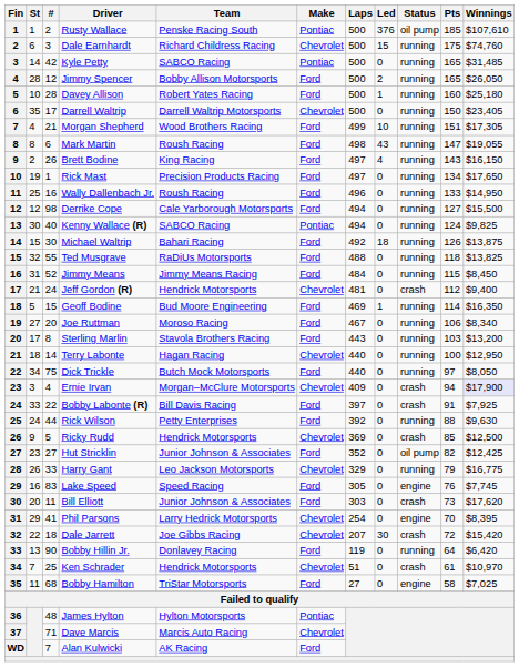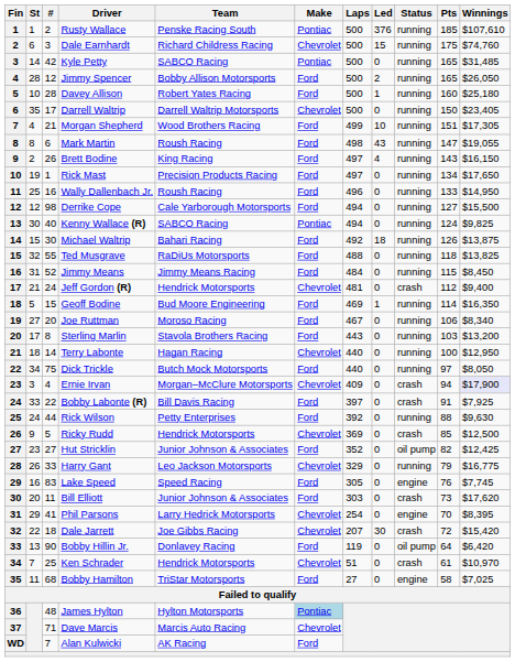 <table class="wikitable" style="font-size:95%">
 <tr>
 <th>Fin</th>
 <th>St</th>
 <th>#</th>
 <th>Driver</th>
 <th>Team</th>
 <th>Make</th>
 <th>Laps</th>
 <th>Led</th>
 <th>Status</th>
 <th>Pts</th>
 <th>Winnings</th>
 </tr>
 <tr>
 <th>1</th>
 <td>1</td>
 <td>2</td>
 <td><a href='#'>Rusty Wallace</a></td>
 <td><a href='#'>Penske Racing South</a></td>
 <td><a href='#'>Pontiac</a></td>
 <td>500</td>
 <td>376</td>
-<td>oil pump</td>
+<td>running</td>
 <td>185</td>
 <td>$107,610</td>
 </tr>
 <tr>
 <th>2</th>
 <td>6</td>
 <td>3</td>
 <td><a href='#'>Dale Earnhardt</a></td>
 <td><a href='#'>Richard Childress Racing</a></td>
 <td><a href='#'>Chevrolet</a></td>
 <td>500</td>
 <td>15</td>
 <td>running</td>
 <td>175</td>
 <td>$74,760</td>
 </tr>
 <tr>
 <th>3</th>
 <td>14</td>
 <td>42</td>
 <td><a href='#'>Kyle Petty</a></td>
 <td><a href='#'>SABCO Racing</a></td>
 <td><a href='#'>Pontiac</a></td>
 <td>500</td>
 <td>0</td>
 <td>running</td>
 <td>165</td>
 <td>$31,485</td>
 </tr>
 <tr>
 <th>4</th>
 <td>28</td>
 <td>12</td>
 <td><a href='#'>Jimmy Spencer</a></td>
 <td><a href='#'>Bobby Allison Motorsports</a></td>
 <td><a href='#'>Ford</a></td>
 <td>500</td>
 <td>2</td>
 <td>running</td>
 <td>165</td>
 <td>$26,050</td>
 </tr>
 <tr>
 <th>5</th>
 <td>10</td>
 <td>28</td>
 <td><a href='#'>Davey Allison</a></td>
 <td><a href='#'>Robert Yates Racing</a></td>
 <td><a href='#'>Ford</a></td>
 <td>500</td>
 <td>1</td>
 <td>running</td>
 <td>160</td>
 <td>$25,180</td>
 </tr>
 <tr>
 <th>6</th>
 <td>35</td>
 <td>17</td>
 <td><a href='#'>Darrell Waltrip</a></td>
 <td><a href='#'>Darrell Waltrip Motorsports</a></td>
 <td><a href='#'>Chevrolet</a></td>
 <td>500</td>
 <td>0</td>
 <td>running</td>
 <td>150</td>
 <td>$23,405</td>
 </tr>
 <tr>
 <th>7</th>
 <td>4</td>
 <td>21</td>
 <td><a href='#'>Morgan Shepherd</a></td>
 <td><a href='#'>Wood Brothers Racing</a></td>
 <td><a href='#'>Ford</a></td>
 <td>499</td>
 <td>10</td>
 <td>running</td>
 <td>151</td>
 <td>$17,305</td>
 </tr>
 <tr>
 <th>8</th>
 <td>8</td>
 <td>6</td>
 <td><a href='#'>Mark Martin</a></td>
 <td><a href='#'>Roush Racing</a></td>
 <td><a href='#'>Ford</a></td>
 <td>498</td>
 <td>43</td>
 <td>running</td>
 <td>147</td>
 <td>$19,055</td>
 </tr>
 <tr>
 <th>9</th>
 <td>2</td>
 <td>26</td>
 <td><a href='#'>Brett Bodine</a></td>
 <td><a href='#'>King Racing</a></td>
 <td><a href='#'>Ford</a></td>
 <td>497</td>
 <td>4</td>
 <td>running</td>
 <td>143</td>
 <td>$16,150</td>
 </tr>
 <tr>
 <th>10</th>
 <td>19</td>
 <td>1</td>
 <td><a href='#'>Rick Mast</a></td>
 <td><a href='#'>Precision Products Racing</a></td>
 <td><a href='#'>Ford</a></td>
 <td>497</td>
 <td>0</td>
 <td>running</td>
 <td>134</td>
 <td>$17,650</td>
 </tr>
 <tr>
 <th>11</th>
 <td>25</td>
 <td>16</td>
 <td><a href='#'>Wally Dallenbach Jr.</a></td>
 <td><a href='#'>Roush Racing</a></td>
 <td><a href='#'>Ford</a></td>
 <td>496</td>
 <td>0</td>
 <td>running</td>
 <td>133</td>
 <td>$14,950</td>
 </tr>
 <tr>
 <th>12</th>
 <td>12</td>
 <td>98</td>
 <td><a href='#'>Derrike Cope</a></td>
 <td><a href='#'>Cale Yarborough Motorsports</a></td>
 <td><a href='#'>Ford</a></td>
 <td>494</td>
 <td>0</td>
 <td>running</td>
 <td>127</td>
 <td>$15,500</td>
 </tr>
 <tr>
 <th>13</th>
 <td>30</td>
 <td>40</td>
 <td><a href='#'>Kenny Wallace</a> <strong>(R)</strong></td>
 <td><a href='#'>SABCO Racing</a></td>
 <td><a href='#'>Pontiac</a></td>
 <td>494</td>
 <td>0</td>
 <td>running</td>
 <td>124</td>
 <td>$9,825</td>
 </tr>
 <tr>
 <th>14</th>
 <td>15</td>
 <td>30</td>
 <td><a href='#'>Michael Waltrip</a></td>
 <td><a href='#'>Bahari Racing</a></td>
 <td><a href='#'>Ford</a></td>
 <td>492</td>
 <td>18</td>
 <td>running</td>
 <td>126</td>
 <td>$13,875</td>
 </tr>
 <tr>
 <th>15</th>
 <td>32</td>
 <td>55</td>
 <td><a href='#'>Ted Musgrave</a></td>
 <td><a href='#'>RaDiUs Motorsports</a></td>
 <td><a href='#'>Ford</a></td>
 <td>488</td>
 <td>0</td>
 <td>running</td>
 <td>118</td>
 <td>$13,825</td>
 </tr>
 <tr>
 <th>16</th>
 <td>31</td>
 <td>52</td>
 <td><a href='#'>Jimmy Means</a></td>
 <td><a href='#'>Jimmy Means Racing</a></td>
 <td><a href='#'>Ford</a></td>
 <td>484</td>
 <td>0</td>
 <td>running</td>
 <td>115</td>
 <td>$8,450</td>
 </tr>
 <tr>
 <th>17</th>
 <td>21</td>
 <td>24</td>
 <td><a href='#'>Jeff Gordon</a> <strong>(R)</strong></td>
 <td><a href='#'>Hendrick Motorsports</a></td>
 <td><a href='#'>Chevrolet</a></td>
 <td>481</td>
 <td>0</td>
 <td>crash</td>
 <td>112</td>
 <td>$9,400</td>
 </tr>
 <tr>
 <th>18</th>
 <td>5</td>
 <td>15</td>
 <td><a href='#'>Geoff Bodine</a></td>
 <td><a href='#'>Bud Moore Engineering</a></td>
 <td><a href='#'>Ford</a></td>
 <td>469</td>
 <td>1</td>
 <td>running</td>
 <td>114</td>
 <td>$16,350</td>
 </tr>
 <tr>
 <th>19</th>
 <td>27</td>
 <td>20</td>
 <td><a href='#'>Joe Ruttman</a></td>
 <td><a href='#'>Moroso Racing</a></td>
 <td><a href='#'>Ford</a></td>
 <td>467</td>
 <td>0</td>
 <td>running</td>
 <td>106</td>
 <td>$8,340</td>
 </tr>
 <tr>
 <th>20</th>
 <td>17</td>
 <td>8</td>
 <td><a href='#'>Sterling Marlin</a></td>
 <td><a href='#'>Stavola Brothers Racing</a></td>
 <td><a href='#'>Ford</a></td>
 <td>443</td>
 <td>0</td>
 <td>running</td>
 <td>103</td>
 <td>$13,200</td>
 </tr>
 <tr>
 <th>21</th>
 <td>18</td>
 <td>14</td>
 <td><a href='#'>Terry Labonte</a></td>
 <td><a href='#'>Hagan Racing</a></td>
 <td><a href='#'>Chevrolet</a></td>
 <td>440</td>
 <td>0</td>
 <td>running</td>
 <td>100</td>
 <td>$12,950</td>
 </tr>
 <tr>
 <th>22</th>
 <td>34</td>
 <td>75</td>
 <td><a href='#'>Dick Trickle</a></td>
 <td><a href='#'>Butch Mock Motorsports</a></td>
 <td><a href='#'>Ford</a></td>
 <td>440</td>
 <td>0</td>
 <td>running</td>
 <td>97</td>
 <td>$8,050</td>
 </tr>
 <tr>
 <th>23</th>
 <td>3</td>
 <td>4</td>
 <td><a href='#'>Ernie Irvan</a></td>
 <td><a href='#'>Morgan–McClure Motorsports</a></td>
 <td><a href='#'>Chevrolet</a></td>
 <td>409</td>
 <td>0</td>
 <td>crash</td>
 <td>94</td>
 <td style="background: lavender;">$17,900</td>
 </tr>
 <tr>
 <th>24</th>
 <td>33</td>
 <td>22</td>
 <td><a href='#'>Bobby Labonte</a> <strong>(R)</strong></td>
 <td><a href='#'>Bill Davis Racing</a></td>
 <td><a href='#'>Ford</a></td>
 <td>397</td>
 <td>0</td>
 <td>crash</td>
 <td>91</td>
 <td>$7,925</td>
 </tr>
 <tr>
 <th>25</th>
 <td>24</td>
 <td>44</td>
 <td><a href='#'>Rick Wilson</a></td>
 <td><a href='#'>Petty Enterprises</a></td>
 <td><a href='#'>Ford</a></td>
 <td>392</td>
 <td>0</td>
 <td>running</td>
 <td>88</td>
 <td>$9,630</td>
 </tr>
 <tr>
 <th>26</th>
 <td>9</td>
 <td>5</td>
 <td><a href='#'>Ricky Rudd</a></td>
 <td><a href='#'>Hendrick Motorsports</a></td>
 <td><a href='#'>Chevrolet</a></td>
 <td>369</td>
 <td>0</td>
 <td>crash</td>
 <td>85</td>
 <td>$12,500</td>
 </tr>
 <tr>
 <th>27</th>
 <td>23</td>
 <td>27</td>
 <td><a href='#'>Hut Stricklin</a></td>
 <td><a href='#'>Junior Johnson & Associates</a></td>
 <td><a href='#'>Ford</a></td>
 <td>352</td>
 <td>0</td>
 <td>oil pump</td>
 <td>82</td>
 <td>$12,425</td>
 </tr>
 <tr>
 <th>28</th>
 <td>26</td>
 <td>33</td>
 <td><a href='#'>Harry Gant</a></td>
 <td><a href='#'>Leo Jackson Motorsports</a></td>
 <td><a href='#'>Chevrolet</a></td>
 <td>329</td>
 <td>0</td>
 <td>running</td>
 <td>79</td>
 <td>$16,775</td>
 </tr>
 <tr>
 <th>29</th>
 <td>16</td>
 <td>83</td>
 <td><a href='#'>Lake Speed</a></td>
 <td><a href='#'>Speed Racing</a></td>
 <td><a href='#'>Ford</a></td>
 <td>305</td>
 <td>0</td>
 <td>engine</td>
 <td>76</td>
 <td>$7,745</td>
 </tr>
 <tr>
 <th>30</th>
 <td>20</td>
 <td>11</td>
 <td><a href='#'>Bill Elliott</a></td>
 <td><a href='#'>Junior Johnson & Associates</a></td>
 <td><a href='#'>Ford</a></td>
 <td>303</td>
 <td>0</td>
 <td>crash</td>
 <td>73</td>
 <td>$17,620</td>
 </tr>
 <tr>
 <th>31</th>
 <td>29</td>
 <td>41</td>
 <td><a href='#'>Phil Parsons</a></td>
 <td><a href='#'>Larry Hedrick Motorsports</a></td>
 <td><a href='#'>Chevrolet</a></td>
 <td>254</td>
 <td>0</td>
 <td>engine</td>
 <td>70</td>
 <td>$8,395</td>
 </tr>
 <tr>
 <th>32</th>
 <td>22</td>
 <td>18</td>
 <td><a href='#'>Dale Jarrett</a></td>
 <td><a href='#'>Joe Gibbs Racing</a></td>
 <td><a href='#'>Chevrolet</a></td>
 <td>207</td>
 <td>30</td>
 <td>crash</td>
 <td>72</td>
 <td>$15,420</td>
 </tr>
 <tr>
 <th>33</th>
 <td>13</td>
 <td>90</td>
 <td><a href='#'>Bobby Hillin Jr.</a></td>
 <td><a href='#'>Donlavey Racing</a></td>
 <td><a href='#'>Ford</a></td>
 <td>119</td>
 <td>0</td>
-<td>running</td>
+<td>oil pump</td>
 <td>64</td>
 <td>$6,420</td>
 </tr>
 <tr>
 <th>34</th>
 <td>7</td>
 <td>25</td>
 <td><a href='#'>Ken Schrader</a></td>
 <td><a href='#'>Hendrick Motorsports</a></td>
 <td><a href='#'>Chevrolet</a></td>
 <td>51</td>
 <td>0</td>
 <td>crash</td>
 <td>61</td>
 <td>$10,970</td>
 </tr>
 <tr>
 <th>35</th>
 <td>11</td>
 <td>68</td>
 <td><a href='#'>Bobby Hamilton</a></td>
 <td><a href='#'>TriStar Motorsports</a></td>
 <td><a href='#'>Ford</a></td>
 <td>27</td>
 <td>0</td>
 <td>engine</td>
 <td>58</td>
 <td>$7,025</td>
 </tr>
 <tr>
 <th colspan="11">Failed to qualify</th>
 </tr>
 <tr>
 <th>36</th>
 <th rowspan="3"></th>
 <td>48</td>
 <td><a href='#'>James Hylton</a></td>
 <td><a href='#'>Hylton Motorsports</a></td>
-<td><a href='#'>Pontiac</a></td>
+<td style="background: lightblue;"><a href='#'>Pontiac</a></td>
 <th colspan="5" rowspan="3"></th>
 </tr>
 <tr>
 <th>37</th>
 <td>71</td>
 <td><a href='#'>Dave Marcis</a></td>
 <td><a href='#'>Marcis Auto Racing</a></td>
 <td><a href='#'>Chevrolet</a></td>
 </tr>
 <tr>
 <th>WD</th>
 <td>7</td>
 <td><a href='#'>Alan Kulwicki</a></td>
 <td><a href='#'>AK Racing</a></td>
 <td><a href='#'>Ford</a></td>
 </tr>
 <tr>
 <th colspan="11"></th>
 </tr>
 </table>
